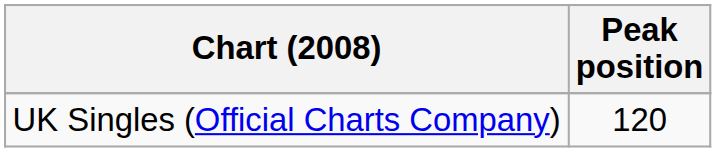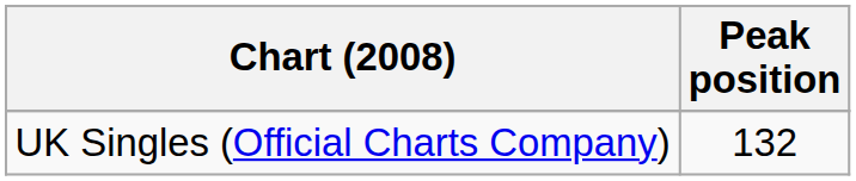 <table class="wikitable sortable plainrowheaders">
 <tr>
 <th scope="col">Chart (2008)</th>
 <th scope="col">Peak<br>position</th>
 </tr>
 <tr>
 </tr>
 <tr>
 </tr>
 <tr>
 </tr>
 <tr>
 </tr>
 <tr>
 </tr>
 <tr>
 </tr>
 <tr>
 <td>UK Singles (<a href='#'>Official Charts Company</a>)</td>
-<td align="center">120</td>
+<td align="center">132</td>
 </tr>
 </table>
